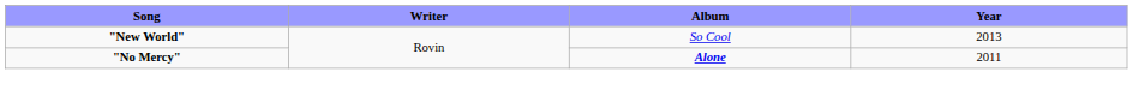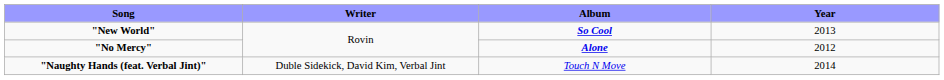 <table class="wikitable" style="margin:0.5em auto; clear:both; font-size:.9em; text-align:center; width:100%">
 <tr>
 <th style="width:500px; background:#99f;">Song</th>
 <th style="width:500px; background:#99f;">Writer</th>
 <th style="width:500px; background:#99f;">Album</th>
 <th style="width:500px; background:#99f;">Year</th>
 </tr>
 <tr>
 <td><strong>"New World"</strong></td>
 <td rowspan=2>Rovin</td>
-<td><em><a href='#'>So Cool</a></em></td>
+<td><strong><em><a href='#'>So Cool</a></em></strong></td>
 <td>2013</td>
 </tr>
 <tr>
 <td><strong>"No Mercy"</strong></td>
 <td><strong><em><a href='#'>Alone</a></em></strong></td>
-<td>2011</td>
+<td>2012</td>
+</tr>
+<tr>
+<td><strong>"Naughty Hands (feat. Verbal Jint)"</strong></td>
+<td>Duble Sidekick, David Kim, Verbal Jint</td>
+<td><em><a href='#'>Touch N Move</a></em></td>
+<td>2014</td>
 </tr>
 </table>
